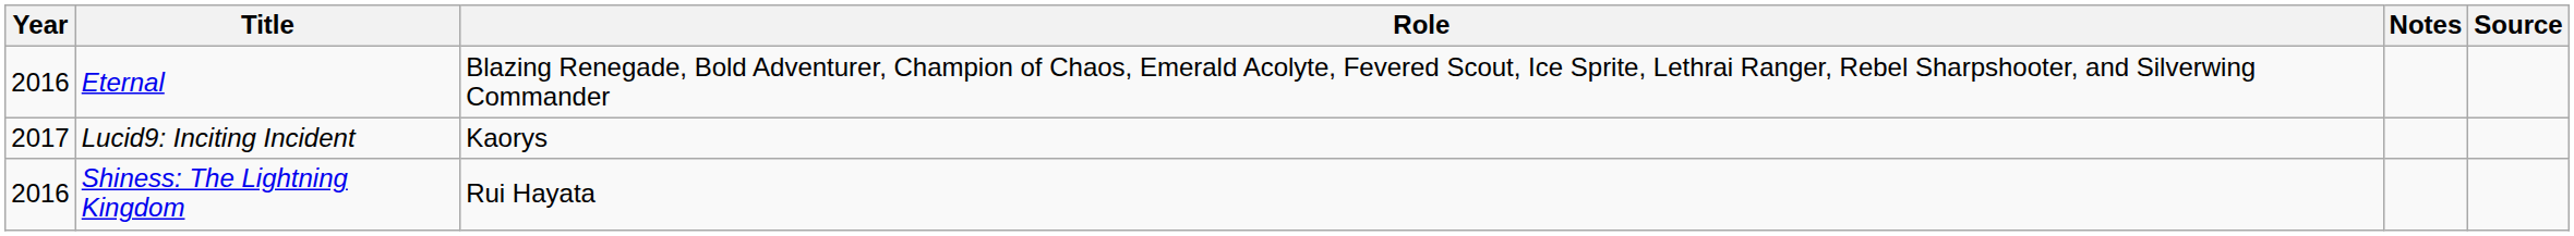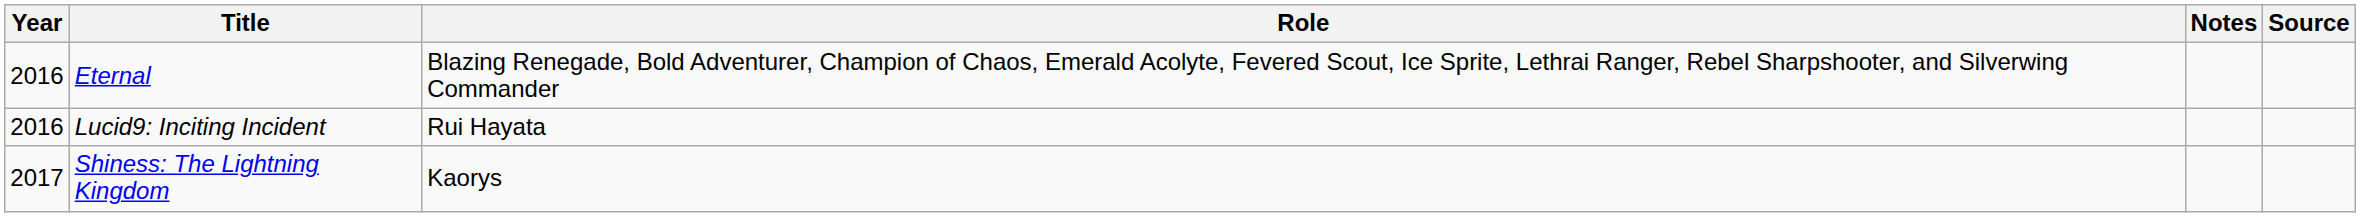 <table class="wikitable sortable">
 <tr>
 <th>Year</th>
 <th>Title</th>
 <th>Role</th>
 <th>Notes</th>
 <th>Source</th>
 </tr>
 <tr>
 <td>2016</td>
 <td><em><a href='#'>Eternal</a></em></td>
 <td>Blazing Renegade, Bold Adventurer, Champion of Chaos, Emerald Acolyte, Fevered Scout, Ice Sprite, Lethrai Ranger, Rebel Sharpshooter, and Silverwing Commander</td>
 <td></td>
 <td></td>
 </tr>
 <tr>
+<td>2016</td>
+<td><em>Lucid9: Inciting Incident</em></td>
+<td>Rui Hayata</td>
+<td></td>
+<td></td>
+</tr>
+<tr>
 <td>2017</td>
-<td><em>Lucid9: Inciting Incident</em></td>
+<td><em><a href='#'>Shiness: The Lightning Kingdom</a></em></td>
 <td>Kaorys</td>
 <td></td>
 <td></td>
 </tr>
-<tr>
-<td>2016</td>
-<td><em><a href='#'>Shiness: The Lightning Kingdom</a></em></td>
-<td>Rui Hayata</td>
-<td></td>
-<td></td>
-</tr>
 </table>
